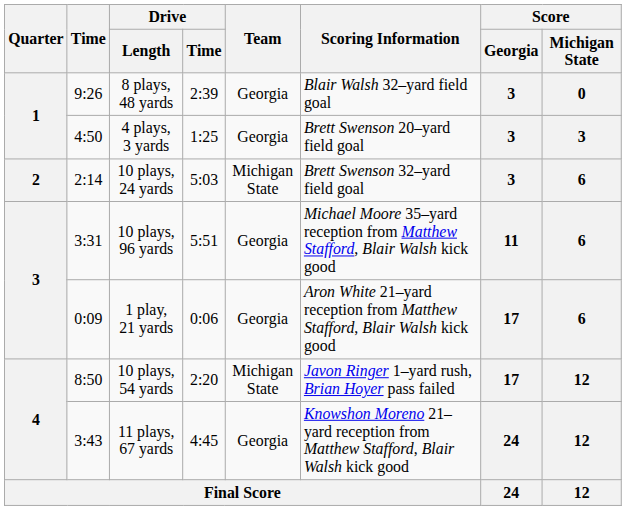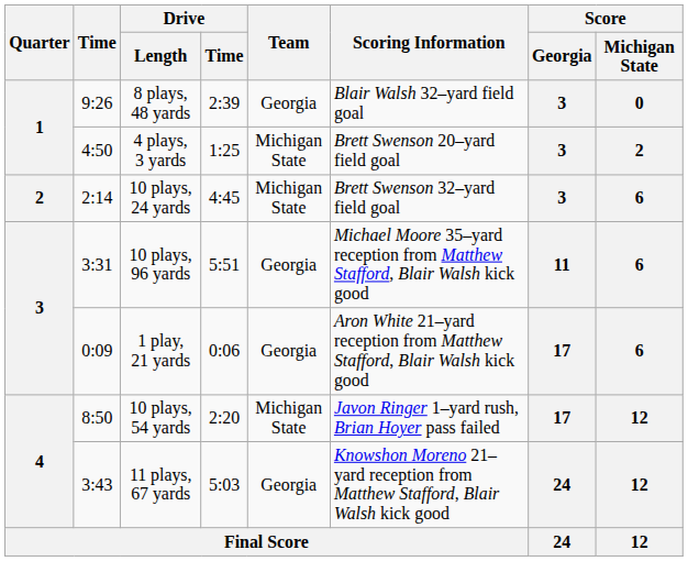 <table class=wikitable style="text-align:center;" width=100%>
 <tr>
 <th rowspan=2>Quarter</th>
 <th rowspan=2>Time</th>
 <th colspan=2>Drive</th>
 <th rowspan=2>Team</th>
 <th rowspan=2>Scoring Information</th>
 <th colspan=2>Score</th>
 </tr>
 <tr>
 <th>Length</th>
 <th>Time</th>
 <th>Georgia</th>
 <th>Michigan State</th>
 </tr>
 <tr>
 <th rowspan=2>1</th>
 <td>9:26</td>
 <td>8 plays, 48 yards</td>
 <td>2:39</td>
 <td>Georgia</td>
 <td align=left><em>Blair Walsh</em> 32–yard field goal</td>
 <th>3</th>
 <th>0</th>
 </tr>
 <tr>
 <td>4:50</td>
 <td>4 plays, 3 yards</td>
 <td>1:25</td>
-<td>Georgia</td>
+<td>Michigan State</td>
 <td align=left><em>Brett Swenson</em> 20–yard field goal</td>
 <th>3</th>
-<th>3</th>
+<th>2</th>
 </tr>
 <tr>
 <th rowspan=1>2</th>
 <td>2:14</td>
 <td>10 plays, 24 yards</td>
-<td>5:03</td>
+<td>4:45</td>
 <td>Michigan State</td>
 <td align=left><em>Brett Swenson</em> 32–yard field goal</td>
 <th>3</th>
 <th>6</th>
 </tr>
 <tr>
 <th rowspan=2>3</th>
 <td>3:31</td>
 <td>10 plays, 96 yards</td>
 <td>5:51</td>
 <td>Georgia</td>
 <td align=left><em>Michael Moore</em> 35–yard reception from <em><a href='#'>Matthew Stafford</a></em>, <em>Blair Walsh</em> kick good</td>
 <th>11</th>
 <th>6</th>
 </tr>
 <tr>
 <td>0:09</td>
 <td>1 play, 21 yards</td>
 <td>0:06</td>
 <td>Georgia</td>
 <td align=left><em>Aron White</em> 21–yard reception from <em>Matthew Stafford</em>, <em>Blair Walsh</em> kick good</td>
 <th>17</th>
 <th>6</th>
 </tr>
 <tr>
 <th rowspan=2>4</th>
 <td>8:50</td>
 <td>10 plays, 54 yards</td>
 <td>2:20</td>
 <td>Michigan State</td>
 <td align=left><em><a href='#'>Javon Ringer</a></em> 1–yard rush, <em><a href='#'>Brian Hoyer</a></em> pass failed</td>
 <th>17</th>
 <th>12</th>
 </tr>
 <tr>
 <td>3:43</td>
 <td>11 plays, 67 yards</td>
-<td>4:45</td>
+<td>5:03</td>
 <td>Georgia</td>
 <td align=left><em><a href='#'>Knowshon Moreno</a></em> 21–yard reception from <em>Matthew Stafford</em>, <em>Blair Walsh</em> kick good</td>
 <th>24</th>
 <th>12</th>
 </tr>
 <tr>
 <th colspan=6>Final Score</th>
 <th>24</th>
 <th>12</th>
 </tr>
 </table>
